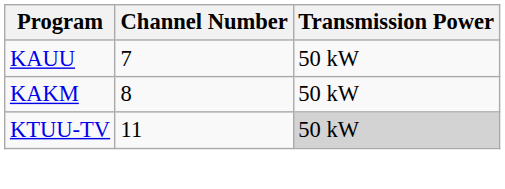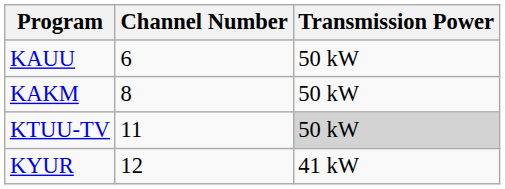 <table class="wikitable">
 <tr>
 <th>Program</th>
 <th>Channel Number</th>
 <th>Transmission Power</th>
 </tr>
 <tr>
 <td><a href='#'>KAUU</a></td>
-<td>7</td>
+<td>6</td>
 <td>50 kW</td>
 </tr>
 <tr>
 <td><a href='#'>KAKM</a></td>
 <td>8</td>
 <td>50 kW</td>
 </tr>
 <tr>
 <td><a href='#'>KTUU-TV</a></td>
 <td>11</td>
 <td style="background: lightgrey;">50 kW</td>
 </tr>
+<tr>
+<td><a href='#'>KYUR</a></td>
+<td>12</td>
+<td>41 kW</td>
+</tr>
 </table>
